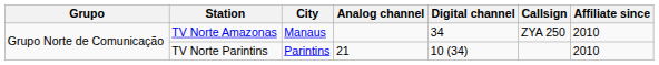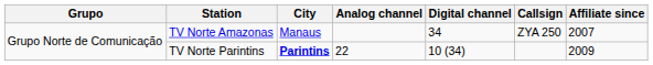 <table class = "wikitable" style = "width: 100%">
 <tr>
 <th>Grupo</th>
 <th>Station</th>
 <th>City</th>
 <th>Analog channel</th>
 <th>Digital channel</th>
 <th>Callsign</th>
 <th>Affiliate since</th>
 </tr>
 <tr>
 <td rowspan = "2">Grupo Norte de Comunicação</td>
 <td><a href='#'>TV Norte Amazonas</a></td>
 <td><a href='#'>Manaus</a></td>
 <td></td>
 <td>34</td>
 <td>ZYA 250</td>
-<td>2010</td>
+<td>2007</td>
 </tr>
 <tr>
 <td>TV Norte Parintins</td>
-<td><a href='#'>Parintins</a></td>
-<td>21</td>
+<td><strong><a href='#'>Parintins</a></strong></td>
+<td>22</td>
 <td>10 (34)</td>
 <td></td>
-<td>2010</td>
+<td>2009</td>
 </tr>
 </table>
